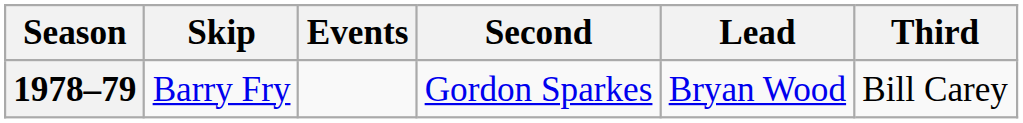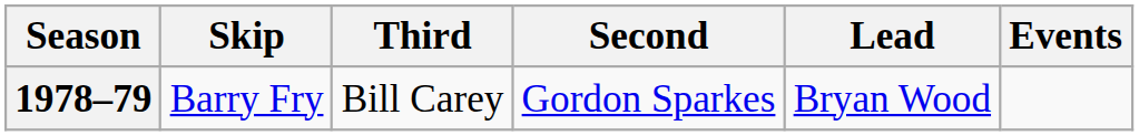 <table class="wikitable">
 <tr>
 <th scope="col">Season</th>
 <th scope="col">Skip</th>
-<th scope="col">Events</th>
+<th scope="col">Third</th>
 <th scope="col">Second</th>
 <th scope="col">Lead</th>
-<th scope="col">Third</th>
+<th scope="col">Events</th>
 </tr>
 <tr>
 <th scope="row">1978–79</th>
 <td><a href='#'>Barry Fry</a></td>
-<td> <br> </td>
+<td>Bill Carey</td>
 <td><a href='#'>Gordon Sparkes</a></td>
 <td><a href='#'>Bryan Wood</a></td>
-<td>Bill Carey</td>
+<td> <br> </td>
 </tr>
 </table>
